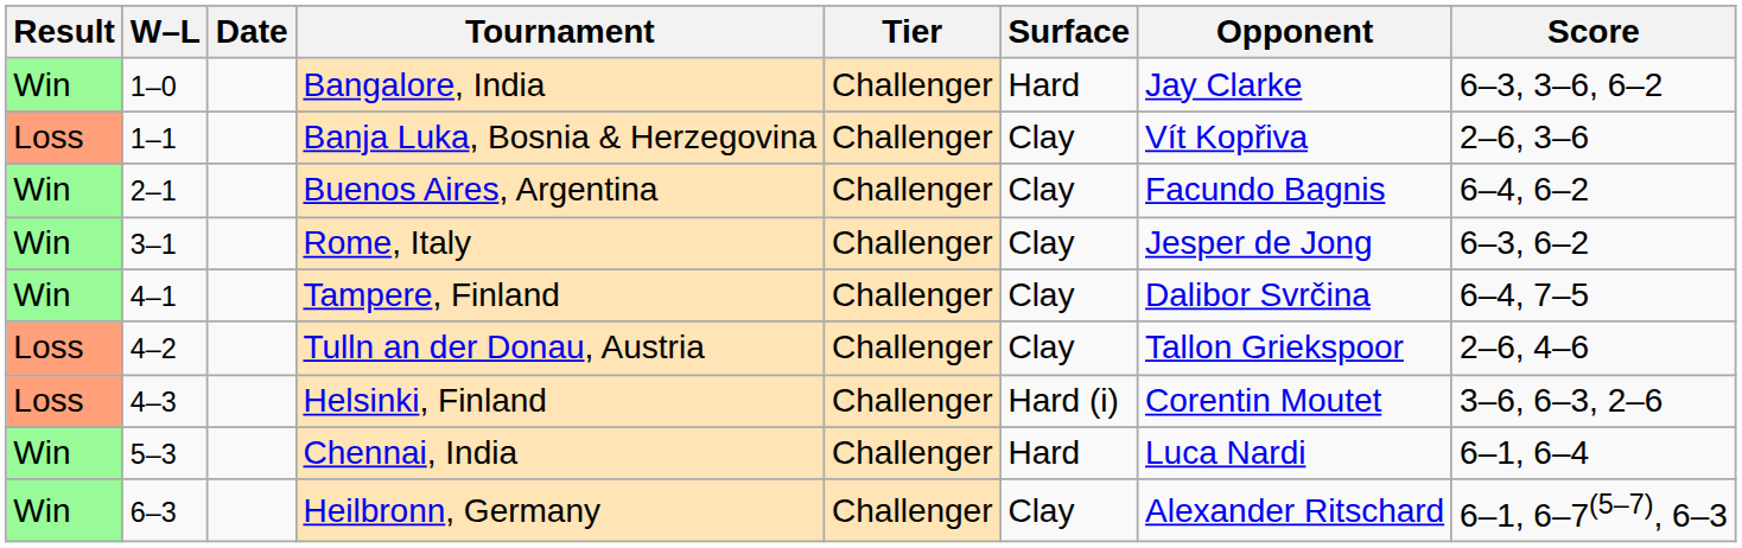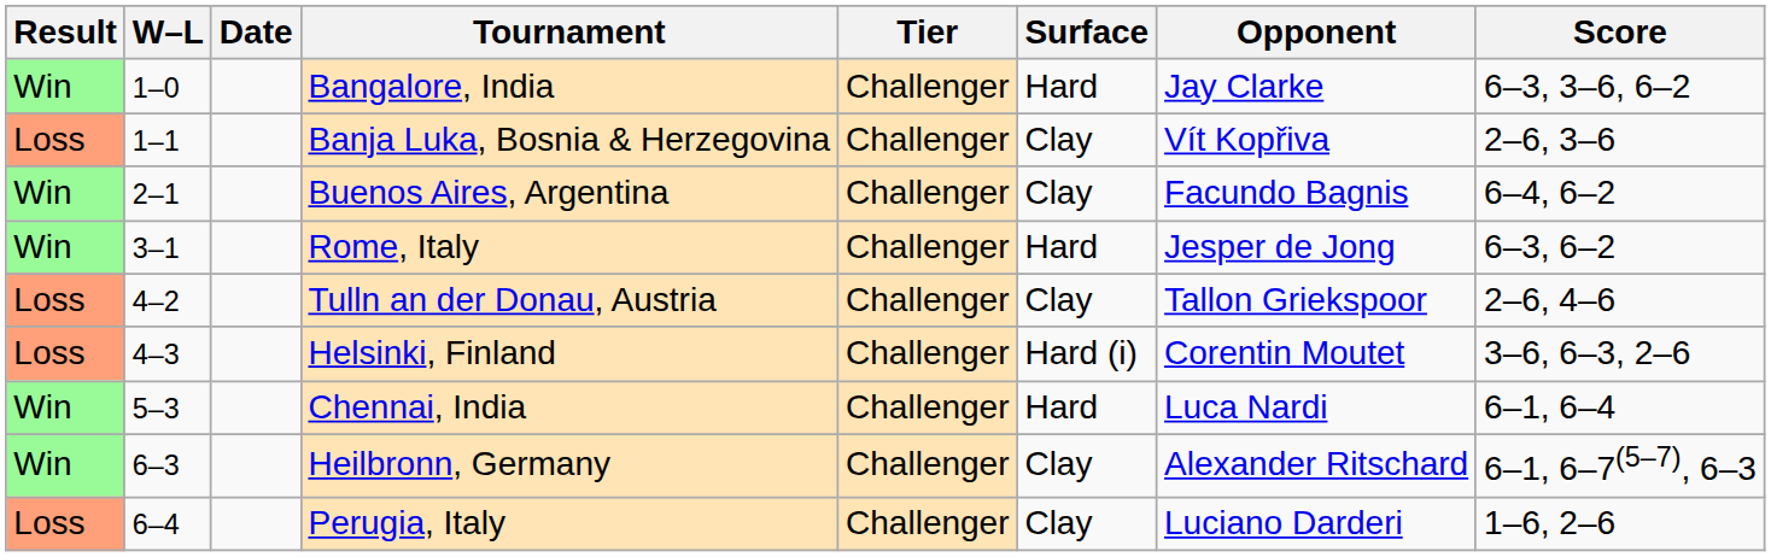 <table class="sortable wikitable">
 <tr>
 <th>Result</th>
 <th class="unsortable">W–L</th>
 <th>Date</th>
 <th>Tournament</th>
 <th>Tier</th>
 <th>Surface</th>
 <th>Opponent</th>
 <th class="unsortable">Score</th>
 </tr>
 <tr>
 <td bgcolor=98FB98>Win</td>
 <td><small>1–0</small></td>
 <td><a href='#'></a></td>
 <td style="background:moccasin;"><a href='#'>Bangalore</a>, India</td>
 <td style="background:moccasin;">Challenger</td>
 <td>Hard</td>
 <td> <a href='#'>Jay Clarke</a></td>
 <td>6–3, 3–6, 6–2</td>
 </tr>
 <tr>
 <td bgcolor=FFA07A>Loss</td>
 <td><small>1–1</small></td>
 <td><a href='#'></a></td>
 <td style="background:moccasin;"><a href='#'>Banja Luka</a>, Bosnia & Herzegovina</td>
 <td style="background:moccasin;">Challenger</td>
 <td>Clay</td>
 <td> <a href='#'>Vít Kopřiva</a></td>
 <td>2–6, 3–6</td>
 </tr>
 <tr>
 <td bgcolor=98FB98>Win</td>
 <td><small>2–1</small></td>
 <td><a href='#'></a></td>
 <td style="background:moccasin;"><a href='#'>Buenos Aires</a>, Argentina</td>
 <td style="background:moccasin;">Challenger</td>
 <td>Clay</td>
 <td> <a href='#'>Facundo Bagnis</a></td>
 <td>6–4, 6–2</td>
 </tr>
 <tr>
 <td bgcolor=98FB98>Win</td>
 <td><small>3–1</small></td>
 <td><a href='#'></a></td>
 <td style="background:moccasin;"><a href='#'>Rome</a>, Italy</td>
 <td style="background:moccasin;">Challenger</td>
-<td>Clay</td>
+<td>Hard</td>
 <td> <a href='#'>Jesper de Jong</a></td>
 <td>6–3, 6–2</td>
-</tr>
-<tr>
-<td bgcolor=98FB98>Win</td>
-<td><small>4–1</small></td>
-<td><a href='#'></a></td>
-<td style="background:moccasin;"><a href='#'>Tampere</a>, Finland</td>
-<td style="background:moccasin;">Challenger</td>
-<td>Clay</td>
-<td> <a href='#'>Dalibor Svrčina</a></td>
-<td>6–4, 7–5</td>
 </tr>
 <tr>
 <td bgcolor=FFA07A>Loss</td>
 <td><small>4–2</small></td>
 <td><a href='#'></a></td>
 <td style="background:moccasin;"><a href='#'>Tulln an der Donau</a>, Austria</td>
 <td style="background:moccasin;">Challenger</td>
 <td>Clay</td>
 <td> <a href='#'>Tallon Griekspoor</a></td>
 <td>2–6, 4–6</td>
 </tr>
 <tr>
 <td bgcolor=FFA07A>Loss</td>
 <td><small>4–3</small></td>
 <td><a href='#'></a></td>
 <td style="background:moccasin;"><a href='#'>Helsinki</a>, Finland</td>
 <td style="background:moccasin;">Challenger</td>
 <td>Hard (i)</td>
 <td> <a href='#'>Corentin Moutet</a></td>
 <td>3–6, 6–3, 2–6</td>
 </tr>
 <tr>
 <td bgcolor=98FB98>Win</td>
 <td><small>5–3</small></td>
 <td><a href='#'></a></td>
 <td style="background:moccasin;"><a href='#'>Chennai</a>, India</td>
 <td style="background:moccasin;">Challenger</td>
 <td>Hard</td>
 <td> <a href='#'>Luca Nardi</a></td>
 <td>6–1, 6–4</td>
 </tr>
 <tr>
 <td bgcolor=98FB98>Win</td>
 <td><small>6–3</small></td>
 <td><a href='#'></a></td>
 <td style="background:moccasin;"><a href='#'>Heilbronn</a>, Germany</td>
 <td style="background:moccasin;">Challenger</td>
 <td>Clay</td>
 <td> <a href='#'>Alexander Ritschard</a></td>
 <td>6–1, 6–7<sup>(5–7)</sup>, 6–3</td>
 </tr>
+<tr>
+<td bgcolor=FFA07A>Loss</td>
+<td><small>6–4</small></td>
+<td><a href='#'></a></td>
+<td style="background:moccasin;"><a href='#'>Perugia</a>, Italy</td>
+<td style="background:moccasin;">Challenger</td>
+<td>Clay</td>
+<td> <a href='#'>Luciano Darderi</a></td>
+<td>1–6, 2–6</td>
+</tr>
 </table>
